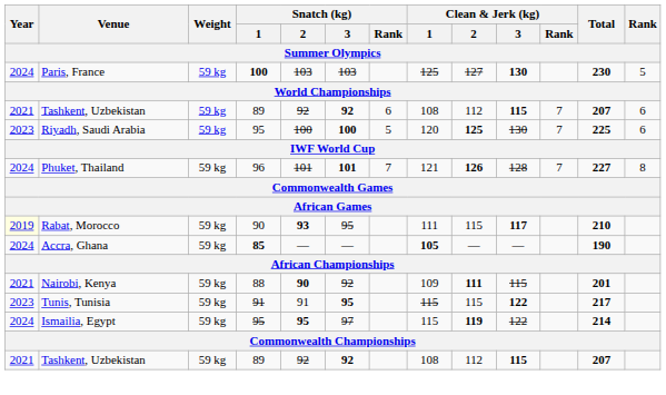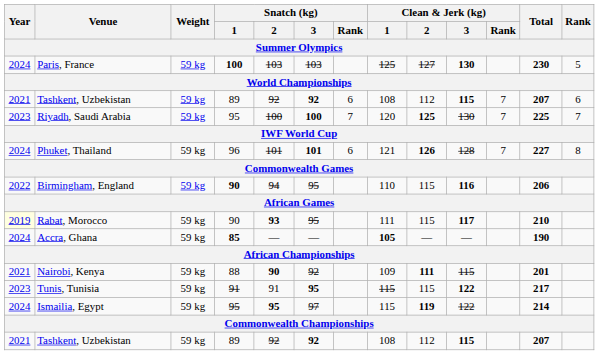 <table class = "wikitable" style="text-align:center;">
 <tr>
 <th rowspan=2 width=40>Year</th>
 <th rowspan=2 width=250>Venue</th>
 <th rowspan=2 width=60>Weight</th>
 <th colspan=4>Snatch (kg)</th>
 <th colspan=4>Clean & Jerk (kg)</th>
 <th rowspan=2 width=65>Total</th>
 <th rowspan=2 width=40>Rank</th>
 </tr>
 <tr>
 <th width=65>1</th>
 <th width=65>2</th>
 <th width=65>3</th>
 <th width=45>Rank</th>
 <th width=65>1</th>
 <th width=65>2</th>
 <th width=65>3</th>
 <th width=45>Rank</th>
 </tr>
 <tr>
 <th colspan=13><a href='#'>Summer Olympics</a></th>
 </tr>
 <tr>
 <td><a href='#'>2024</a></td>
 <td align=left><a href='#'>Paris</a>, France</td>
 <td><a href='#'>59 kg</a></td>
 <td><strong>100</strong></td>
 <td><s>103</s></td>
 <td><s>103</s></td>
 <td></td>
 <td><s>125</s></td>
 <td><s>127</s></td>
 <td><strong>130</strong></td>
 <td></td>
 <td><strong>230</strong></td>
 <td>5</td>
 </tr>
 <tr>
 <th colspan=13><a href='#'>World Championships</a></th>
 </tr>
 <tr>
 <td><a href='#'>2021</a></td>
 <td align=left><a href='#'>Tashkent</a>, Uzbekistan</td>
 <td><a href='#'>59 kg</a></td>
 <td>89</td>
 <td><s>92</s></td>
 <td><strong>92</strong></td>
 <td>6</td>
 <td>108</td>
 <td>112</td>
 <td><strong>115</strong></td>
 <td>7</td>
 <td><strong>207</strong></td>
 <td>6</td>
 </tr>
 <tr>
 <td><a href='#'>2023</a></td>
 <td align=left><a href='#'>Riyadh</a>, Saudi Arabia</td>
 <td><a href='#'>59 kg</a></td>
 <td>95</td>
 <td><s>100</s></td>
 <td><strong>100</strong></td>
-<td>5</td>
+<td>7</td>
 <td>120</td>
 <td><strong>125</strong></td>
 <td><s>130</s></td>
 <td>7</td>
 <td><strong>225</strong></td>
-<td>6</td>
+<td>7</td>
 </tr>
 <tr>
 <th colspan=13><a href='#'>IWF World Cup</a></th>
 </tr>
 <tr>
 <td><a href='#'>2024</a></td>
 <td align=left><a href='#'>Phuket</a>, Thailand</td>
 <td>59 kg</td>
 <td>96</td>
 <td><s>101</s></td>
 <td><strong>101</strong></td>
-<td>7</td>
+<td>6</td>
 <td>121</td>
 <td><strong>126</strong></td>
 <td><s>128</s></td>
 <td>7</td>
 <td><strong>227</strong></td>
 <td>8</td>
 </tr>
 <tr>
 <th colspan=13><a href='#'>Commonwealth Games</a></th>
+</tr>
+<tr>
+<td><a href='#'>2022</a></td>
+<td align=left><a href='#'>Birmingham</a>, England</td>
+<td><a href='#'>59 kg</a></td>
+<td><strong>90</strong></td>
+<td><s>94</s></td>
+<td><s>95</s></td>
+<td></td>
+<td>110</td>
+<td>115</td>
+<td><strong>116</strong></td>
+<td></td>
+<td><strong>206</strong></td>
+<td></td>
 </tr>
 <tr>
 <th colspan=13><a href='#'>African Games</a></th>
 </tr>
 <tr>
 <td style="background: lightyellow;"><a href='#'>2019</a></td>
 <td align=left><a href='#'>Rabat</a>, Morocco</td>
 <td>59 kg</td>
 <td>90</td>
 <td><strong>93</strong></td>
 <td><s>95</s></td>
 <td></td>
 <td>111</td>
 <td>115</td>
 <td><strong>117</strong></td>
 <td></td>
 <td><strong>210</strong></td>
 <td></td>
 </tr>
 <tr>
 <td><a href='#'>2024</a></td>
 <td align=left><a href='#'>Accra</a>, Ghana</td>
 <td>59 kg</td>
 <td><strong>85</strong></td>
 <td>—</td>
 <td>—</td>
 <td></td>
 <td><strong>105</strong></td>
 <td>—</td>
 <td>—</td>
 <td></td>
 <td><strong>190</strong></td>
 <td></td>
 </tr>
 <tr>
 <th colspan=13><a href='#'>African Championships</a></th>
 </tr>
 <tr>
 <td><a href='#'>2021</a></td>
 <td align=left><a href='#'>Nairobi</a>, Kenya</td>
 <td>59 kg</td>
 <td>88</td>
 <td><strong>90</strong></td>
 <td><s>92</s></td>
 <td></td>
 <td>109</td>
 <td><strong>111</strong></td>
 <td><s>115</s></td>
 <td></td>
 <td><strong>201</strong></td>
 <td></td>
 </tr>
 <tr>
 <td><a href='#'>2023</a></td>
 <td align=left><a href='#'>Tunis</a>, Tunisia</td>
 <td>59 kg</td>
 <td><s>91</s></td>
 <td>91</td>
 <td><strong>95</strong></td>
 <td></td>
 <td><s>115</s></td>
 <td>115</td>
 <td><strong>122</strong></td>
 <td></td>
 <td><strong>217</strong></td>
 <td></td>
 </tr>
 <tr>
 <td><a href='#'>2024</a></td>
 <td align=left><a href='#'>Ismailia</a>, Egypt</td>
 <td>59 kg</td>
 <td><s>95</s></td>
 <td><strong>95</strong></td>
 <td><s>97</s></td>
 <td></td>
 <td>115</td>
 <td><strong>119</strong></td>
 <td><s>122</s></td>
 <td></td>
 <td><strong>214</strong></td>
 <td></td>
 </tr>
 <tr>
 <th colspan=13><a href='#'>Commonwealth Championships</a></th>
 </tr>
 <tr>
 <td><a href='#'>2021</a></td>
 <td align=left><a href='#'>Tashkent</a>, Uzbekistan</td>
 <td>59 kg</td>
 <td>89</td>
 <td><s>92</s></td>
 <td><strong>92</strong></td>
 <td></td>
 <td>108</td>
 <td>112</td>
 <td><strong>115</strong></td>
 <td></td>
 <td><strong>207</strong></td>
 <td></td>
 </tr>
 </table>
